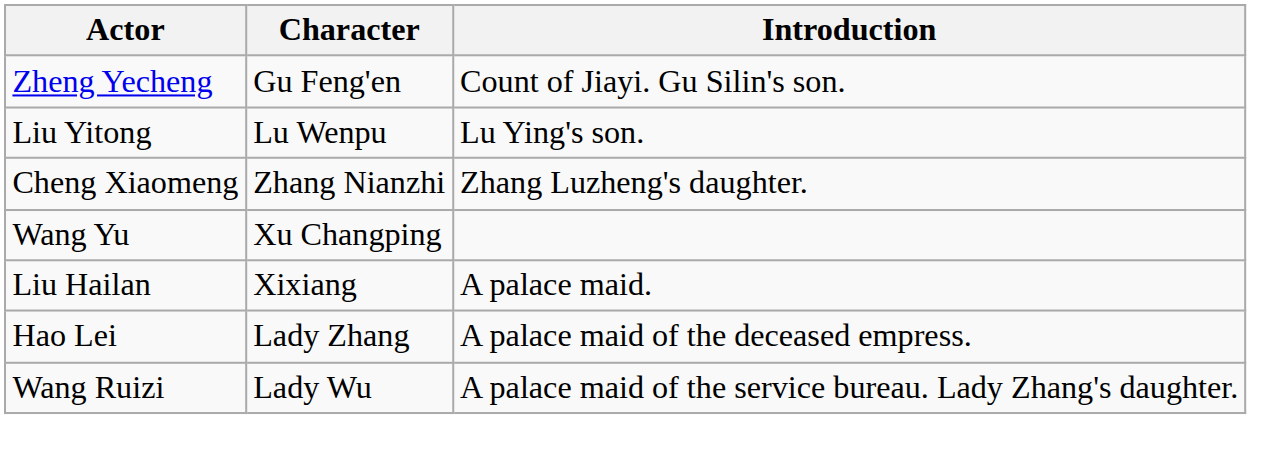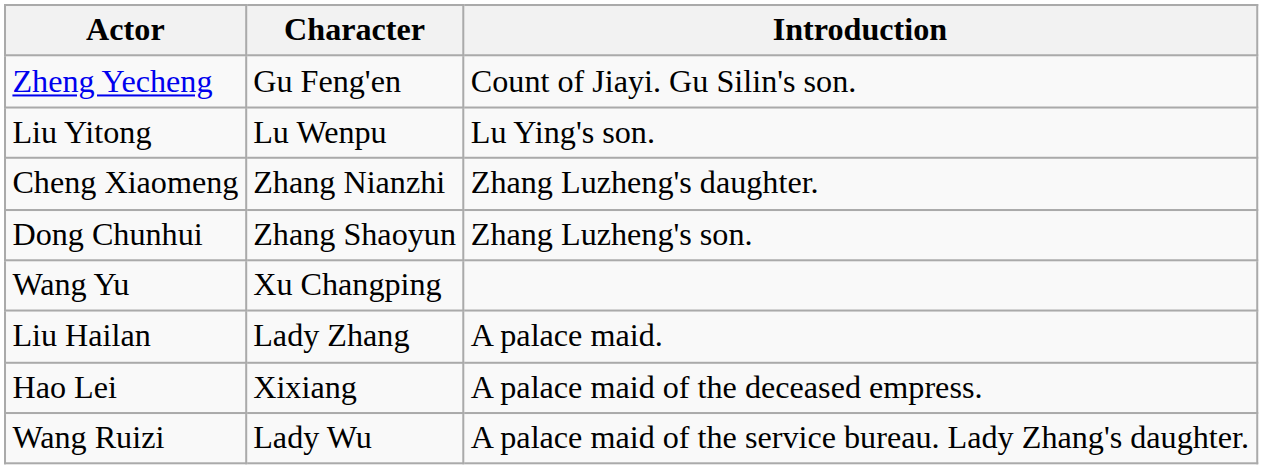 <table class="wikitable">
 <tr>
 <th>Actor</th>
 <th>Character</th>
 <th>Introduction</th>
 </tr>
 <tr>
 <td><a href='#'>Zheng Yecheng</a></td>
 <td>Gu Feng'en</td>
 <td>Count of Jiayi. Gu Silin's son.</td>
 </tr>
 <tr>
 <td>Liu Yitong</td>
 <td>Lu Wenpu</td>
 <td>Lu Ying's son.</td>
 </tr>
 <tr>
 <td>Cheng Xiaomeng</td>
 <td>Zhang Nianzhi</td>
 <td>Zhang Luzheng's daughter.</td>
 </tr>
 <tr>
+<td>Dong Chunhui</td>
+<td>Zhang Shaoyun</td>
+<td>Zhang Luzheng's son.</td>
+</tr>
+<tr>
 <td>Wang Yu</td>
 <td>Xu Changping</td>
 <td></td>
 </tr>
 <tr>
 <td>Liu Hailan</td>
-<td>Xixiang</td>
+<td>Lady Zhang</td>
 <td>A palace maid.</td>
 </tr>
 <tr>
 <td>Hao Lei</td>
-<td>Lady Zhang</td>
+<td>Xixiang</td>
 <td>A palace maid of the deceased empress.</td>
 </tr>
 <tr>
 <td>Wang Ruizi</td>
 <td>Lady Wu</td>
 <td>A palace maid of the service bureau. Lady Zhang's daughter.</td>
 </tr>
 </table>
